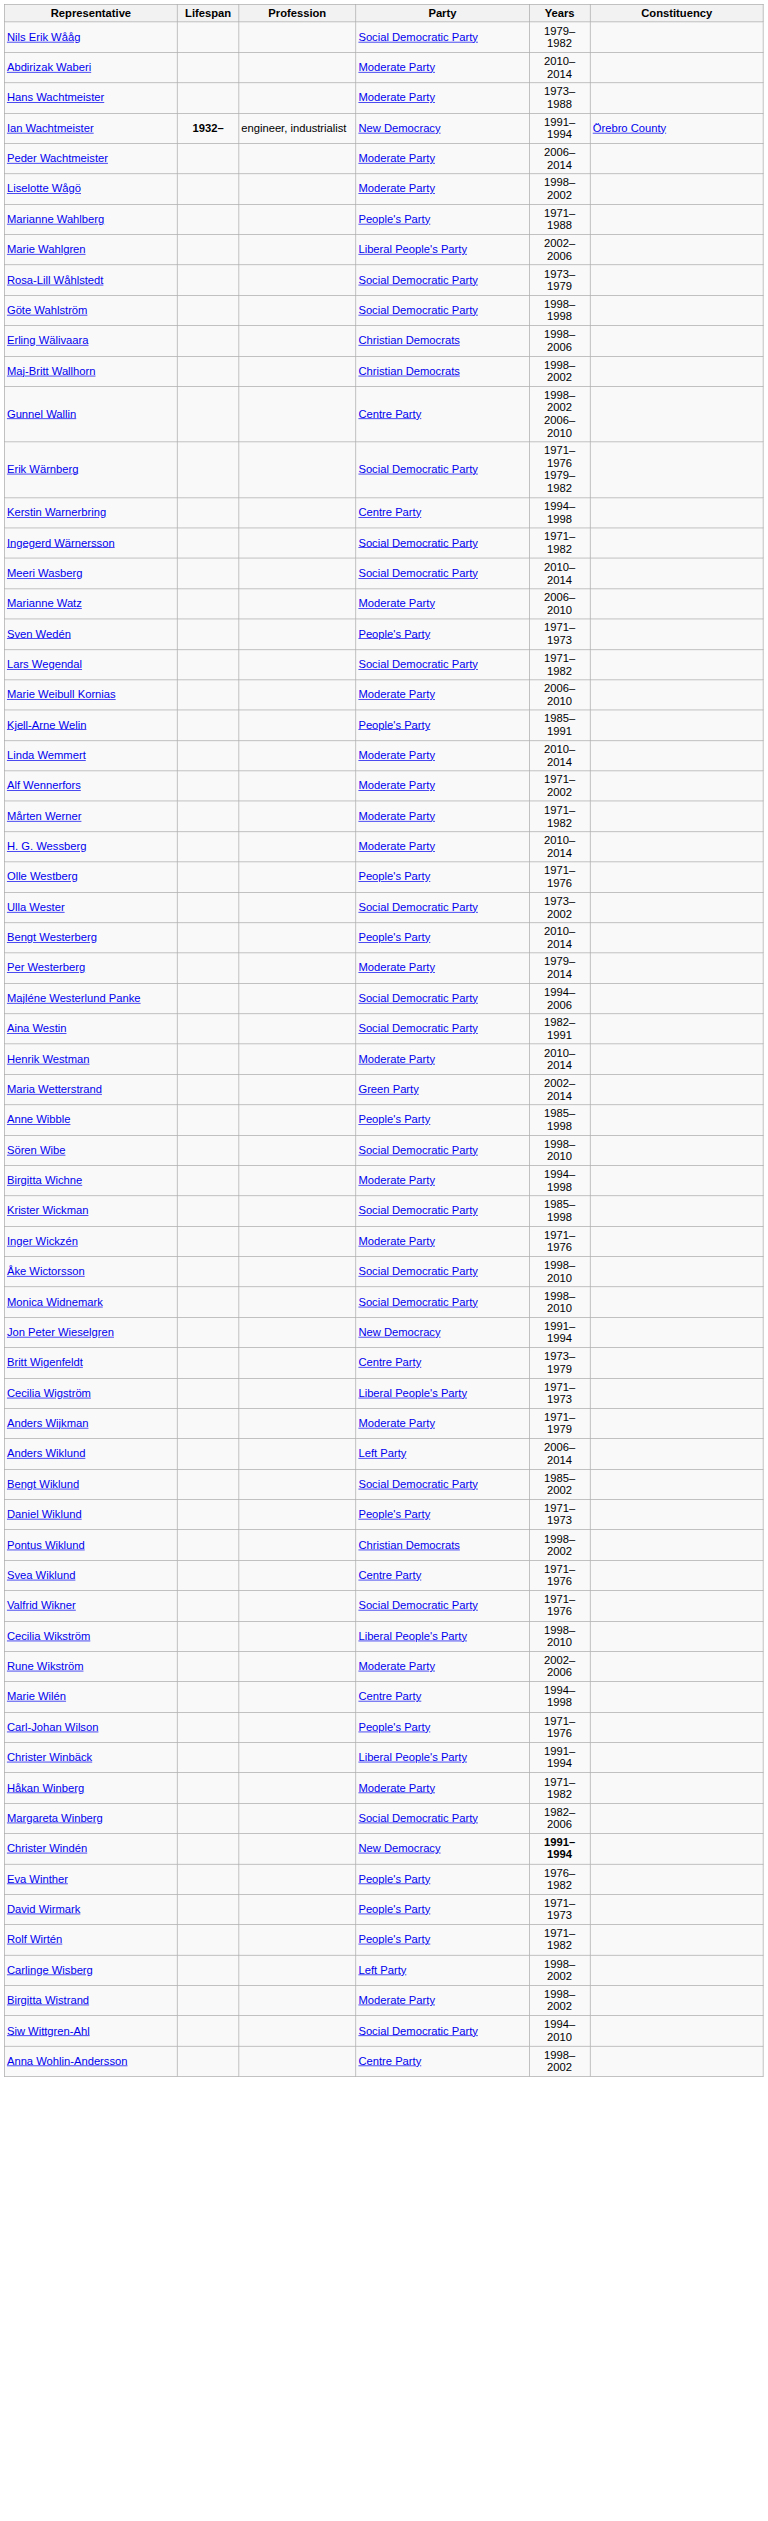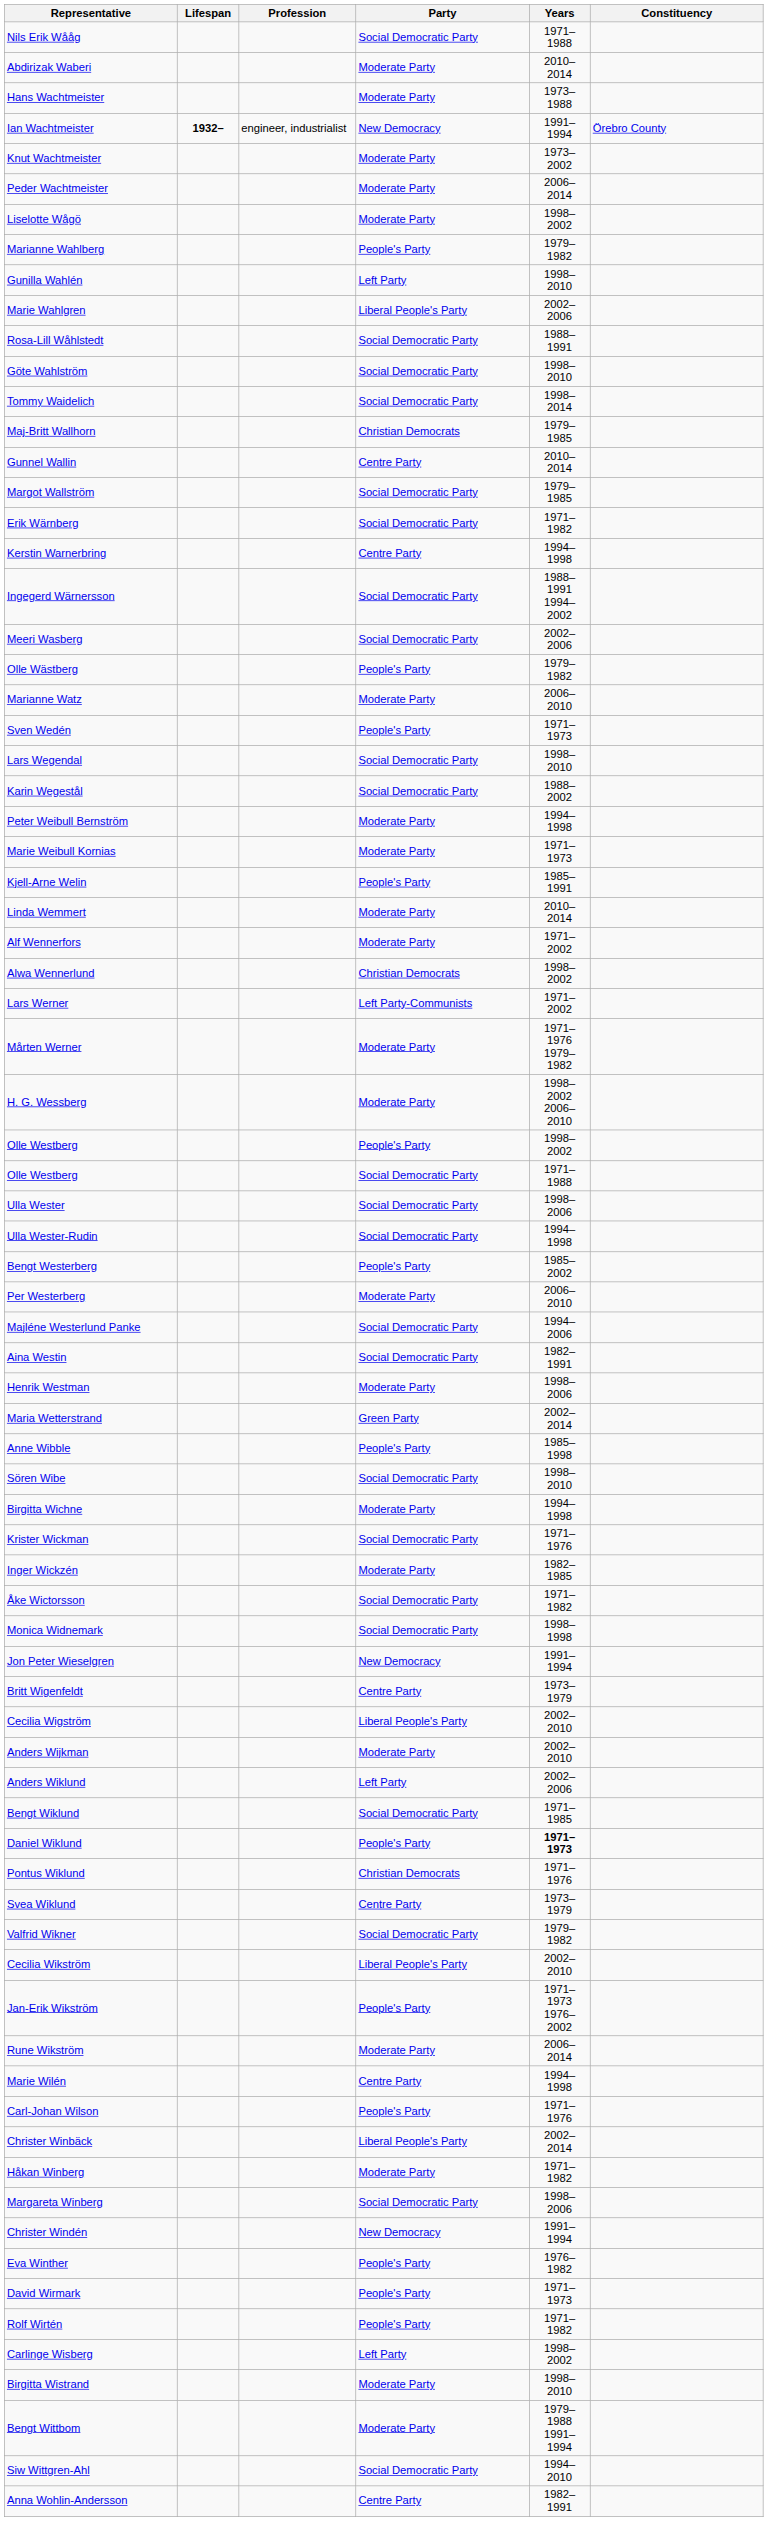 <table class="wikitable">
 <tr>
 <th style="width:15em">Representative</th>
 <th style="width:5em">Lifespan</th>
 <th style="width:10em">Profession</th>
 <th style="width:15em">Party</th>
 <th style="width:5em">Years</th>
 <th style="width:15em">Constituency</th>
 </tr>
 <tr>
 <td><a href='#'>Nils Erik Wååg</a></td>
 <td align=center></td>
 <td></td>
 <td> <a href='#'>Social Democratic Party</a></td>
-<td align=center>1979–1982</td>
+<td align=center>1971–1988</td>
 <td></td>
 </tr>
 <tr>
 <td><a href='#'>Abdirizak Waberi</a></td>
 <td align=center></td>
 <td></td>
 <td> <a href='#'>Moderate Party</a></td>
 <td align=center>2010–2014</td>
 <td></td>
 </tr>
 <tr>
 <td><a href='#'>Hans Wachtmeister</a></td>
 <td align=center></td>
 <td></td>
 <td> <a href='#'>Moderate Party</a></td>
 <td align=center>1973–1988</td>
 <td></td>
 </tr>
 <tr>
 <td><a href='#'>Ian Wachtmeister</a></td>
 <td align=center><strong>1932–</strong></td>
 <td>engineer, industrialist</td>
 <td> <a href='#'>New Democracy</a></td>
 <td align=center>1991–1994</td>
 <td><a href='#'>Örebro County</a></td>
 </tr>
 <tr>
+<td><a href='#'>Knut Wachtmeister</a></td>
+<td align=center></td>
+<td></td>
+<td> <a href='#'>Moderate Party</a></td>
+<td align=center>1973–2002</td>
+<td></td>
+</tr>
+<tr>
 <td><a href='#'>Peder Wachtmeister</a></td>
 <td align=center></td>
 <td></td>
 <td> <a href='#'>Moderate Party</a></td>
 <td align=center>2006–2014</td>
 <td></td>
 </tr>
 <tr>
 <td><a href='#'>Liselotte Wågö</a></td>
 <td align=center></td>
 <td></td>
 <td> <a href='#'>Moderate Party</a></td>
 <td align=center>1998–2002</td>
 <td></td>
 </tr>
 <tr>
 <td><a href='#'>Marianne Wahlberg</a></td>
 <td align=center></td>
 <td></td>
 <td> <a href='#'>People's Party</a></td>
-<td align=center>1971–1988</td>
+<td align=center>1979–1982</td>
+<td></td>
+</tr>
+<tr>
+<td><a href='#'>Gunilla Wahlén</a></td>
+<td align=center></td>
+<td></td>
+<td> <a href='#'>Left Party</a></td>
+<td align=center>1998–2010</td>
 <td></td>
 </tr>
 <tr>
 <td><a href='#'>Marie Wahlgren</a></td>
 <td align=center></td>
 <td></td>
 <td> <a href='#'>Liberal People's Party</a></td>
 <td align=center>2002–2006</td>
 <td></td>
 </tr>
 <tr>
 <td><a href='#'>Rosa-Lill Wåhlstedt</a></td>
 <td align=center></td>
 <td></td>
 <td> <a href='#'>Social Democratic Party</a></td>
-<td align=center>1973–1979</td>
+<td align=center>1988–1991</td>
 <td></td>
 </tr>
 <tr>
 <td><a href='#'>Göte Wahlström</a></td>
 <td align=center></td>
 <td></td>
 <td> <a href='#'>Social Democratic Party</a></td>
-<td align=center>1998–1998</td>
+<td align=center>1998–2010</td>
 <td></td>
 </tr>
 <tr>
-<td><a href='#'>Erling Wälivaara</a></td>
+<td><a href='#'>Tommy Waidelich</a></td>
 <td align=center></td>
 <td></td>
-<td> <a href='#'>Christian Democrats</a></td>
-<td align=center>1998–2006</td>
+<td> <a href='#'>Social Democratic Party</a></td>
+<td align=center>1998–2014</td>
 <td></td>
 </tr>
 <tr>
 <td><a href='#'>Maj-Britt Wallhorn</a></td>
 <td align=center></td>
 <td></td>
 <td> <a href='#'>Christian Democrats</a></td>
-<td align=center>1998–2002</td>
+<td align=center>1979–1985</td>
 <td></td>
 </tr>
 <tr>
 <td><a href='#'>Gunnel Wallin</a></td>
 <td align=center></td>
 <td></td>
 <td> <a href='#'>Centre Party</a></td>
-<td align=center>1998–2002<br>2006–2010</td>
+<td align=center>2010–2014</td>
+<td></td>
+</tr>
+<tr>
+<td><a href='#'>Margot Wallström</a></td>
+<td align=center></td>
+<td></td>
+<td> <a href='#'>Social Democratic Party</a></td>
+<td align=center>1979–1985</td>
 <td></td>
 </tr>
 <tr>
 <td><a href='#'>Erik Wärnberg</a></td>
 <td align=center></td>
 <td></td>
 <td> <a href='#'>Social Democratic Party</a></td>
-<td align=center>1971–1976<br>1979–1982</td>
+<td align=center>1971–1982</td>
 <td></td>
 </tr>
 <tr>
 <td><a href='#'>Kerstin Warnerbring</a></td>
 <td align=center></td>
 <td></td>
 <td> <a href='#'>Centre Party</a></td>
 <td align=center>1994–1998</td>
 <td></td>
 </tr>
 <tr>
 <td><a href='#'>Ingegerd Wärnersson</a></td>
 <td align=center></td>
 <td></td>
 <td> <a href='#'>Social Democratic Party</a></td>
-<td align=center>1971–1982</td>
+<td align=center>1988–1991<br>1994–2002</td>
 <td></td>
 </tr>
 <tr>
 <td><a href='#'>Meeri Wasberg</a></td>
 <td align=center></td>
 <td></td>
 <td> <a href='#'>Social Democratic Party</a></td>
-<td align=center>2010–2014</td>
+<td align=center>2002–2006</td>
+<td></td>
+</tr>
+<tr>
+<td><a href='#'>Olle Wästberg</a></td>
+<td align=center></td>
+<td></td>
+<td> <a href='#'>People's Party</a></td>
+<td align=center>1979–1982</td>
 <td></td>
 </tr>
 <tr>
 <td><a href='#'>Marianne Watz</a></td>
 <td align=center></td>
 <td></td>
 <td> <a href='#'>Moderate Party</a></td>
 <td align=center>2006–2010</td>
 <td></td>
 </tr>
 <tr>
 <td><a href='#'>Sven Wedén</a></td>
 <td align=center></td>
 <td></td>
 <td> <a href='#'>People's Party</a></td>
 <td align=center>1971–1973</td>
 <td></td>
 </tr>
 <tr>
 <td><a href='#'>Lars Wegendal</a></td>
 <td align=center></td>
 <td></td>
 <td> <a href='#'>Social Democratic Party</a></td>
-<td align=center>1971–1982</td>
+<td align=center>1998–2010</td>
+<td></td>
+</tr>
+<tr>
+<td><a href='#'>Karin Wegestål</a></td>
+<td align=center></td>
+<td></td>
+<td> <a href='#'>Social Democratic Party</a></td>
+<td align=center>1988–2002</td>
+<td></td>
+</tr>
+<tr>
+<td><a href='#'>Peter Weibull Bernström</a></td>
+<td align=center></td>
+<td></td>
+<td> <a href='#'>Moderate Party</a></td>
+<td align=center>1994–1998</td>
 <td></td>
 </tr>
 <tr>
 <td><a href='#'>Marie Weibull Kornias</a></td>
 <td align=center></td>
 <td></td>
 <td> <a href='#'>Moderate Party</a></td>
-<td align=center>2006–2010</td>
+<td align=center>1971–1973</td>
 <td></td>
 </tr>
 <tr>
 <td><a href='#'>Kjell-Arne Welin</a></td>
 <td align=center></td>
 <td></td>
 <td> <a href='#'>People's Party</a></td>
 <td align=center>1985–1991</td>
 <td></td>
 </tr>
 <tr>
 <td><a href='#'>Linda Wemmert</a></td>
 <td align=center></td>
 <td></td>
 <td> <a href='#'>Moderate Party</a></td>
 <td align=center>2010–2014</td>
 <td></td>
 </tr>
 <tr>
 <td><a href='#'>Alf Wennerfors</a></td>
 <td align=center></td>
 <td></td>
 <td> <a href='#'>Moderate Party</a></td>
 <td align=center>1971–2002</td>
 <td></td>
 </tr>
 <tr>
+<td><a href='#'>Alwa Wennerlund</a></td>
+<td align=center></td>
+<td></td>
+<td> <a href='#'>Christian Democrats</a></td>
+<td align=center>1998–2002</td>
+<td></td>
+</tr>
+<tr>
+<td><a href='#'>Lars Werner</a></td>
+<td align=center></td>
+<td></td>
+<td> <a href='#'>Left Party-Communists</a></td>
+<td align=center>1971–2002</td>
+<td></td>
+</tr>
+<tr>
 <td><a href='#'>Mårten Werner</a></td>
 <td align=center></td>
 <td></td>
 <td> <a href='#'>Moderate Party</a></td>
-<td align=center>1971–1982</td>
+<td align=center>1971–1976<br>1979–1982</td>
 <td></td>
 </tr>
 <tr>
 <td><a href='#'>H. G. Wessberg</a></td>
 <td align=center></td>
 <td></td>
 <td> <a href='#'>Moderate Party</a></td>
-<td align=center>2010–2014</td>
+<td align=center>1998–2002<br>2006–2010</td>
 <td></td>
 </tr>
 <tr>
 <td><a href='#'>Olle Westberg</a></td>
 <td align=center></td>
 <td></td>
 <td> <a href='#'>People's Party</a></td>
-<td align=center>1971–1976</td>
+<td align=center>1998–2002</td>
+<td></td>
+</tr>
+<tr>
+<td><a href='#'>Olle Westberg</a></td>
+<td align=center></td>
+<td></td>
+<td> <a href='#'>Social Democratic Party</a></td>
+<td align=center>1971–1988</td>
 <td></td>
 </tr>
 <tr>
 <td><a href='#'>Ulla Wester</a></td>
 <td align=center></td>
 <td></td>
 <td> <a href='#'>Social Democratic Party</a></td>
-<td align=center>1973–2002</td>
+<td align=center>1998–2006</td>
+<td></td>
+</tr>
+<tr>
+<td><a href='#'>Ulla Wester-Rudin</a></td>
+<td align=center></td>
+<td></td>
+<td> <a href='#'>Social Democratic Party</a></td>
+<td align=center>1994–1998</td>
 <td></td>
 </tr>
 <tr>
 <td><a href='#'>Bengt Westerberg</a></td>
 <td align=center></td>
 <td></td>
 <td> <a href='#'>People's Party</a></td>
-<td align=center>2010–2014</td>
+<td align=center>1985–2002</td>
 <td></td>
 </tr>
 <tr>
 <td><a href='#'>Per Westerberg</a></td>
 <td align=center></td>
 <td></td>
 <td> <a href='#'>Moderate Party</a></td>
-<td align=center>1979–2014</td>
+<td align=center>2006–2010</td>
 <td></td>
 </tr>
 <tr>
 <td><a href='#'>Majléne Westerlund Panke</a></td>
 <td align=center></td>
 <td></td>
 <td> <a href='#'>Social Democratic Party</a></td>
 <td align=center>1994–2006</td>
 <td></td>
 </tr>
 <tr>
 <td><a href='#'>Aina Westin</a></td>
 <td align=center></td>
 <td></td>
 <td> <a href='#'>Social Democratic Party</a></td>
 <td align=center>1982–1991</td>
 <td></td>
 </tr>
 <tr>
 <td><a href='#'>Henrik Westman</a></td>
 <td align=center></td>
 <td></td>
 <td> <a href='#'>Moderate Party</a></td>
-<td align=center>2010–2014</td>
+<td align=center>1998–2006</td>
 <td></td>
 </tr>
 <tr>
 <td><a href='#'>Maria Wetterstrand</a></td>
 <td align=center></td>
 <td></td>
 <td> <a href='#'>Green Party</a></td>
 <td align=center>2002–2014</td>
 <td></td>
 </tr>
 <tr>
 <td><a href='#'>Anne Wibble</a></td>
 <td align=center></td>
 <td></td>
 <td> <a href='#'>People's Party</a></td>
 <td align=center>1985–1998</td>
 <td></td>
 </tr>
 <tr>
 <td><a href='#'>Sören Wibe</a></td>
 <td align=center></td>
 <td></td>
 <td> <a href='#'>Social Democratic Party</a></td>
 <td align=center>1998–2010</td>
 <td></td>
 </tr>
 <tr>
 <td><a href='#'>Birgitta Wichne</a></td>
 <td align=center></td>
 <td></td>
 <td> <a href='#'>Moderate Party</a></td>
 <td align=center>1994–1998</td>
 <td></td>
 </tr>
 <tr>
 <td><a href='#'>Krister Wickman</a></td>
 <td align=center></td>
 <td></td>
 <td> <a href='#'>Social Democratic Party</a></td>
-<td align=center>1985–1998</td>
+<td align=center>1971–1976</td>
 <td></td>
 </tr>
 <tr>
 <td><a href='#'>Inger Wickzén</a></td>
 <td align=center></td>
 <td></td>
 <td> <a href='#'>Moderate Party</a></td>
-<td align=center>1971–1976</td>
+<td align=center>1982–1985</td>
 <td></td>
 </tr>
 <tr>
 <td><a href='#'>Åke Wictorsson</a></td>
 <td align=center></td>
 <td></td>
 <td> <a href='#'>Social Democratic Party</a></td>
-<td align=center>1998–2010</td>
+<td align=center>1971–1982</td>
 <td></td>
 </tr>
 <tr>
 <td><a href='#'>Monica Widnemark</a></td>
 <td align=center></td>
 <td></td>
 <td> <a href='#'>Social Democratic Party</a></td>
-<td align=center>1998–2010</td>
+<td align=center>1998–1998</td>
 <td></td>
 </tr>
 <tr>
 <td><a href='#'>Jon Peter Wieselgren</a></td>
 <td align=center></td>
 <td></td>
 <td> <a href='#'>New Democracy</a></td>
 <td align=center>1991–1994</td>
 <td></td>
 </tr>
 <tr>
 <td><a href='#'>Britt Wigenfeldt</a></td>
 <td align=center></td>
 <td></td>
 <td> <a href='#'>Centre Party</a></td>
 <td align=center>1973–1979</td>
 <td></td>
 </tr>
 <tr>
 <td><a href='#'>Cecilia Wigström</a></td>
 <td align=center></td>
 <td></td>
 <td> <a href='#'>Liberal People's Party</a></td>
-<td align=center>1971–1973</td>
+<td align=center>2002–2010</td>
 <td></td>
 </tr>
 <tr>
 <td><a href='#'>Anders Wijkman</a></td>
 <td align=center></td>
 <td></td>
 <td> <a href='#'>Moderate Party</a></td>
-<td align=center>1971–1979</td>
+<td align=center>2002–2010</td>
 <td></td>
 </tr>
 <tr>
 <td><a href='#'>Anders Wiklund</a></td>
 <td align=center></td>
 <td></td>
 <td> <a href='#'>Left Party</a></td>
-<td align=center>2006–2014</td>
+<td align=center>2002–2006</td>
 <td></td>
 </tr>
 <tr>
 <td><a href='#'>Bengt Wiklund</a></td>
 <td align=center></td>
 <td></td>
 <td> <a href='#'>Social Democratic Party</a></td>
-<td align=center>1985–2002</td>
+<td align=center>1971–1985</td>
 <td></td>
 </tr>
 <tr>
 <td><a href='#'>Daniel Wiklund</a></td>
 <td align=center></td>
 <td></td>
 <td> <a href='#'>People's Party</a></td>
-<td align=center>1971–1973</td>
+<td align=center><strong>1971–1973</strong></td>
 <td></td>
 </tr>
 <tr>
 <td><a href='#'>Pontus Wiklund</a></td>
 <td align=center></td>
 <td></td>
 <td> <a href='#'>Christian Democrats</a></td>
-<td align=center>1998–2002</td>
+<td align=center>1971–1976</td>
 <td></td>
 </tr>
 <tr>
 <td><a href='#'>Svea Wiklund</a></td>
 <td align=center></td>
 <td></td>
 <td> <a href='#'>Centre Party</a></td>
-<td align=center>1971–1976</td>
+<td align=center>1973–1979</td>
 <td></td>
 </tr>
 <tr>
 <td><a href='#'>Valfrid Wikner</a></td>
 <td align=center></td>
 <td></td>
 <td> <a href='#'>Social Democratic Party</a></td>
-<td align=center>1971–1976</td>
+<td align=center>1979–1982</td>
 <td></td>
 </tr>
 <tr>
 <td><a href='#'>Cecilia Wikström</a></td>
 <td align=center></td>
 <td></td>
 <td> <a href='#'>Liberal People's Party</a></td>
-<td align=center>1998–2010</td>
+<td align=center>2002–2010</td>
+<td></td>
+</tr>
+<tr>
+<td><a href='#'>Jan-Erik Wikström</a></td>
+<td align=center></td>
+<td></td>
+<td> <a href='#'>People's Party</a></td>
+<td align=center>1971–1973<br>1976–2002</td>
 <td></td>
 </tr>
 <tr>
 <td><a href='#'>Rune Wikström</a></td>
 <td align=center></td>
 <td></td>
 <td> <a href='#'>Moderate Party</a></td>
-<td align=center>2002–2006</td>
+<td align=center>2006–2014</td>
 <td></td>
 </tr>
 <tr>
 <td><a href='#'>Marie Wilén</a></td>
 <td align=center></td>
 <td></td>
 <td> <a href='#'>Centre Party</a></td>
 <td align=center>1994–1998</td>
 <td></td>
 </tr>
 <tr>
 <td><a href='#'>Carl-Johan Wilson</a></td>
 <td align=center></td>
 <td></td>
 <td> <a href='#'>People's Party</a></td>
 <td align=center>1971–1976</td>
 <td></td>
 </tr>
 <tr>
 <td><a href='#'>Christer Winbäck</a></td>
 <td align=center></td>
 <td></td>
 <td> <a href='#'>Liberal People's Party</a></td>
-<td align=center>1991–1994</td>
+<td align=center>2002–2014</td>
 <td></td>
 </tr>
 <tr>
 <td><a href='#'>Håkan Winberg</a></td>
 <td align=center></td>
 <td></td>
 <td> <a href='#'>Moderate Party</a></td>
 <td align=center>1971–1982</td>
 <td></td>
 </tr>
 <tr>
 <td><a href='#'>Margareta Winberg</a></td>
 <td align=center></td>
 <td></td>
 <td> <a href='#'>Social Democratic Party</a></td>
-<td align=center>1982–2006</td>
+<td align=center>1998–2006</td>
 <td></td>
 </tr>
 <tr>
 <td><a href='#'>Christer Windén</a></td>
 <td align=center></td>
 <td></td>
 <td> <a href='#'>New Democracy</a></td>
-<td align=center><strong>1991–1994</strong></td>
+<td align=center>1991–1994</td>
 <td></td>
 </tr>
 <tr>
 <td><a href='#'>Eva Winther</a></td>
 <td align=center></td>
 <td></td>
 <td> <a href='#'>People's Party</a></td>
 <td align=center>1976–1982</td>
 <td></td>
 </tr>
 <tr>
 <td><a href='#'>David Wirmark</a></td>
 <td align=center></td>
 <td></td>
 <td> <a href='#'>People's Party</a></td>
 <td align=center>1971–1973</td>
 <td></td>
 </tr>
 <tr>
 <td><a href='#'>Rolf Wirtén</a></td>
 <td align=center></td>
 <td></td>
 <td> <a href='#'>People's Party</a></td>
 <td align=center>1971–1982</td>
 <td></td>
 </tr>
 <tr>
 <td><a href='#'>Carlinge Wisberg</a></td>
 <td align=center></td>
 <td></td>
 <td> <a href='#'>Left Party</a></td>
 <td align=center>1998–2002</td>
 <td></td>
 </tr>
 <tr>
 <td><a href='#'>Birgitta Wistrand</a></td>
 <td align=center></td>
 <td></td>
 <td> <a href='#'>Moderate Party</a></td>
-<td align=center>1998–2002</td>
+<td align=center>1998–2010</td>
+<td></td>
+</tr>
+<tr>
+<td><a href='#'>Bengt Wittbom</a></td>
+<td align=center></td>
+<td></td>
+<td> <a href='#'>Moderate Party</a></td>
+<td align=center>1979–1988<br>1991–1994</td>
 <td></td>
 </tr>
 <tr>
 <td><a href='#'>Siw Wittgren-Ahl</a></td>
 <td align=center></td>
 <td></td>
 <td> <a href='#'>Social Democratic Party</a></td>
 <td align=center>1994–2010</td>
 <td></td>
 </tr>
 <tr>
 <td><a href='#'>Anna Wohlin-Andersson</a></td>
 <td align=center></td>
 <td></td>
 <td> <a href='#'>Centre Party</a></td>
-<td align=center>1998–2002</td>
+<td align=center>1982–1991</td>
 <td></td>
 </tr>
 </table>
